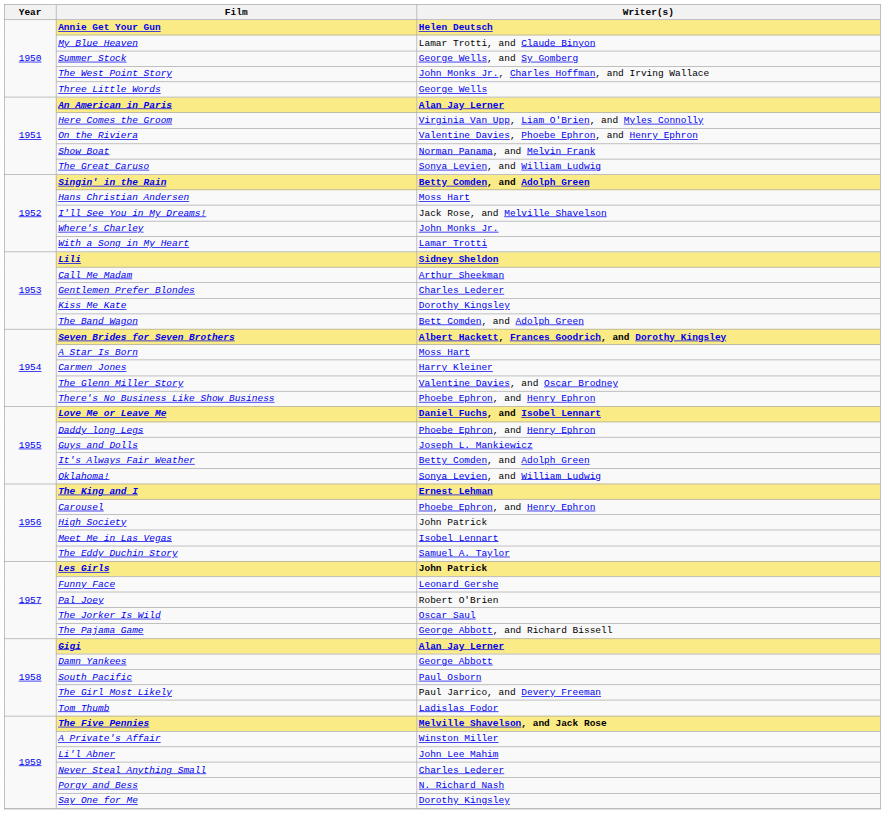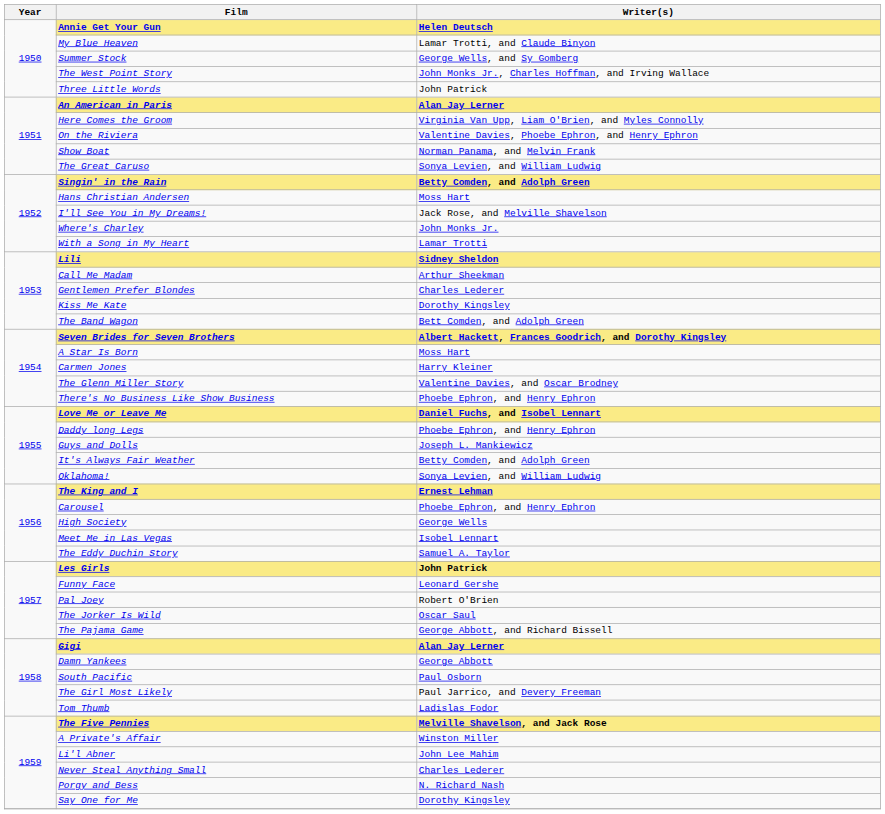 <table class="wikitable" width="95%" cellpadding="5">
 <tr>
 <th width="5%">Year</th>
 <th width="35%">Film</th>
 <th width="45%">Writer(s)</th>
 </tr>
 <tr>
 <td rowspan="5" style="text-align:center;"><a href='#'>1950</a><br></td>
 <td style="background:#FAEB86"><strong><a href='#'>Annie Get Your Gun</a></strong></td>
 <td style="background:#FAEB86"><strong><a href='#'>Helen Deutsch</a></strong></td>
 </tr>
 <tr>
 <td><em><a href='#'>My Blue Heaven</a></em></td>
 <td>Lamar Trotti, and <a href='#'>Claude Binyon</a></td>
 </tr>
 <tr>
 <td><em><a href='#'>Summer Stock</a></em></td>
 <td><a href='#'>George Wells</a>, and <a href='#'>Sy Gomberg</a></td>
 </tr>
 <tr>
 <td><em><a href='#'>The West Point Story</a></em></td>
 <td><a href='#'>John Monks Jr.</a>, <a href='#'>Charles Hoffman</a>, and Irving Wallace</td>
 </tr>
 <tr>
 <td><em><a href='#'>Three Little Words</a></em></td>
-<td><a href='#'>George Wells</a></td>
+<td>John Patrick</td>
 </tr>
 <tr>
 <td rowspan="5" style="text-align:center;"><a href='#'>1951</a><br></td>
 <td style="background:#FAEB86"><strong><em><a href='#'>An American in Paris</a></em></strong></td>
 <td style="background:#FAEB86"><strong><a href='#'>Alan Jay Lerner</a></strong></td>
 </tr>
 <tr>
 <td><em><a href='#'>Here Comes the Groom</a></em></td>
 <td><a href='#'>Virginia Van Upp</a>, <a href='#'>Liam O'Brien</a>, and <a href='#'>Myles Connolly</a></td>
 </tr>
 <tr>
 <td><em><a href='#'>On the Riviera</a></em></td>
 <td><a href='#'>Valentine Davies</a>, <a href='#'>Phoebe Ephron</a>, and <a href='#'>Henry Ephron</a></td>
 </tr>
 <tr>
 <td><em><a href='#'>Show Boat</a></em></td>
 <td><a href='#'>Norman Panama</a>, and <a href='#'>Melvin Frank</a></td>
 </tr>
 <tr>
 <td><em><a href='#'>The Great Caruso</a></em></td>
 <td><a href='#'>Sonya Levien</a>, and <a href='#'>William Ludwig</a></td>
 </tr>
 <tr>
 <td rowspan="5" style="text-align:center;"><a href='#'>1952</a><br></td>
 <td style="background:#FAEB86"><strong><em><a href='#'>Singin' in the Rain</a></em></strong></td>
 <td style="background:#FAEB86"><strong><a href='#'>Betty Comden</a>, and <a href='#'>Adolph Green</a></strong></td>
 </tr>
 <tr>
 <td><em><a href='#'>Hans Christian Andersen</a></em></td>
 <td><a href='#'>Moss Hart</a></td>
 </tr>
 <tr>
 <td><em><a href='#'>I'll See You in My Dreams!</a></em></td>
 <td>Jack Rose, and <a href='#'>Melville Shavelson</a></td>
 </tr>
 <tr>
 <td><em><a href='#'>Where's Charley</a></em></td>
 <td><a href='#'>John Monks Jr.</a></td>
 </tr>
 <tr>
 <td><em><a href='#'>With a Song in My Heart</a></em></td>
 <td><a href='#'>Lamar Trotti</a></td>
 </tr>
 <tr>
 <td rowspan="5" style="text-align:center;"><a href='#'>1953</a><br></td>
 <td style="background:#FAEB86"><strong><em><a href='#'>Lili</a></em></strong></td>
 <td style="background:#FAEB86"><strong><a href='#'>Sidney Sheldon</a></strong></td>
 </tr>
 <tr>
 <td><em><a href='#'>Call Me Madam</a></em></td>
 <td><a href='#'>Arthur Sheekman</a></td>
 </tr>
 <tr>
 <td><em><a href='#'>Gentlemen Prefer Blondes</a></em></td>
 <td><a href='#'>Charles Lederer</a></td>
 </tr>
 <tr>
 <td><em><a href='#'>Kiss Me Kate</a></em></td>
 <td><a href='#'>Dorothy Kingsley</a></td>
 </tr>
 <tr>
 <td><em><a href='#'>The Band Wagon</a></em></td>
 <td><a href='#'>Bett Comden</a>, and <a href='#'>Adolph Green</a></td>
 </tr>
 <tr>
 <td rowspan="5" style="text-align:center;"><a href='#'>1954</a><br></td>
 <td style="background:#FAEB86"><strong><em><a href='#'>Seven Brides for Seven Brothers</a></em></strong></td>
 <td style="background:#FAEB86"><strong><a href='#'>Albert Hackett</a>, <a href='#'>Frances Goodrich</a>, and <a href='#'>Dorothy Kingsley</a></strong></td>
 </tr>
 <tr>
 <td><em><a href='#'>A Star Is Born</a></em></td>
 <td><a href='#'>Moss Hart</a></td>
 </tr>
 <tr>
 <td><em><a href='#'>Carmen Jones</a></em></td>
 <td><a href='#'>Harry Kleiner</a></td>
 </tr>
 <tr>
 <td><em><a href='#'>The Glenn Miller Story</a></em></td>
 <td><a href='#'>Valentine Davies</a>, and <a href='#'>Oscar Brodney</a></td>
 </tr>
 <tr>
 <td><em><a href='#'>There's No Business Like Show Business</a></em></td>
 <td><a href='#'>Phoebe Ephron</a>, and <a href='#'>Henry Ephron</a></td>
 </tr>
 <tr>
 <td rowspan="5" style="text-align:center;"><a href='#'>1955</a><br></td>
 <td style="background:#FAEB86"><strong><em><a href='#'>Love Me or Leave Me</a></em></strong></td>
 <td style="background:#FAEB86"><strong><a href='#'>Daniel Fuchs</a>, and <a href='#'>Isobel Lennart</a></strong></td>
 </tr>
 <tr>
 <td><em><a href='#'>Daddy long Legs</a></em></td>
 <td><a href='#'>Phoebe Ephron</a>, and <a href='#'>Henry Ephron</a></td>
 </tr>
 <tr>
 <td><em><a href='#'>Guys and Dolls</a></em></td>
 <td><a href='#'>Joseph L. Mankiewicz</a></td>
 </tr>
 <tr>
 <td><em><a href='#'>It's Always Fair Weather</a></em></td>
 <td><a href='#'>Betty Comden</a>, and <a href='#'>Adolph Green</a></td>
 </tr>
 <tr>
 <td><em><a href='#'>Oklahoma!</a></em></td>
 <td><a href='#'>Sonya Levien</a>, and <a href='#'>William Ludwig</a></td>
 </tr>
 <tr>
 <td rowspan="5" style="text-align:center;"><a href='#'>1956</a><br></td>
 <td style="background:#FAEB86"><strong><em><a href='#'>The King and I</a></em></strong></td>
 <td style="background:#FAEB86"><strong><a href='#'>Ernest Lehman</a></strong></td>
 </tr>
 <tr>
 <td><em><a href='#'>Carousel</a></em></td>
 <td><a href='#'>Phoebe Ephron</a>, and <a href='#'>Henry Ephron</a></td>
 </tr>
 <tr>
 <td><em><a href='#'>High Society</a></em></td>
-<td>John Patrick</td>
+<td><a href='#'>George Wells</a></td>
 </tr>
 <tr>
 <td><em><a href='#'>Meet Me in Las Vegas</a></em></td>
 <td><a href='#'>Isobel Lennart</a></td>
 </tr>
 <tr>
 <td><em><a href='#'>The Eddy Duchin Story</a></em></td>
 <td><a href='#'>Samuel A. Taylor</a></td>
 </tr>
 <tr>
 <td rowspan="5" style="text-align:center;"><a href='#'>1957</a><br></td>
 <td style="background:#FAEB86"><strong><em><a href='#'>Les Girls</a></em></strong></td>
 <td style="background:#FAEB86"><strong>John Patrick</strong></td>
 </tr>
 <tr>
 <td><em><a href='#'>Funny Face</a></em></td>
 <td><a href='#'>Leonard Gershe</a></td>
 </tr>
 <tr>
 <td><em><a href='#'>Pal Joey</a></em></td>
 <td>Robert O'Brien</td>
 </tr>
 <tr>
 <td><em><a href='#'>The Jorker Is Wild</a></em></td>
 <td><a href='#'>Oscar Saul</a></td>
 </tr>
 <tr>
 <td><em><a href='#'>The Pajama Game</a></em></td>
 <td><a href='#'>George Abbott</a>, and Richard Bissell</td>
 </tr>
 <tr>
 <td rowspan="5" style="text-align:center;"><a href='#'>1958</a><br></td>
 <td style="background:#FAEB86"><strong><em><a href='#'>Gigi</a></em></strong></td>
 <td style="background:#FAEB86"><strong><a href='#'>Alan Jay Lerner</a></strong></td>
 </tr>
 <tr>
 <td><em><a href='#'>Damn Yankees</a></em></td>
 <td><a href='#'>George Abbott</a></td>
 </tr>
 <tr>
 <td><em><a href='#'>South Pacific</a></em></td>
 <td><a href='#'>Paul Osborn</a></td>
 </tr>
 <tr>
 <td><em><a href='#'>The Girl Most Likely</a></em></td>
 <td>Paul Jarrico, and <a href='#'>Devery Freeman</a></td>
 </tr>
 <tr>
 <td><em><a href='#'>Tom Thumb</a></em></td>
 <td><a href='#'>Ladislas Fodor</a></td>
 </tr>
 <tr>
 <td rowspan="6" style="text-align:center;"><a href='#'>1959</a><br></td>
 <td style="background:#FAEB86"><strong><em><a href='#'>The Five Pennies</a></em></strong></td>
 <td style="background:#FAEB86"><strong><a href='#'>Melville Shavelson</a>, and Jack Rose</strong></td>
 </tr>
 <tr>
 <td><em><a href='#'>A Private's Affair</a></em></td>
 <td><a href='#'>Winston Miller</a></td>
 </tr>
 <tr>
 <td><em><a href='#'>Li'l Abner</a></em></td>
 <td><a href='#'>John Lee Mahim</a></td>
 </tr>
 <tr>
 <td><em><a href='#'>Never Steal Anything Small</a></em></td>
 <td><a href='#'>Charles Lederer</a></td>
 </tr>
 <tr>
 <td><em><a href='#'>Porgy and Bess</a></em></td>
 <td><a href='#'>N. Richard Nash</a></td>
 </tr>
 <tr>
 <td><em><a href='#'>Say One for Me</a></em></td>
 <td><a href='#'>Dorothy Kingsley</a></td>
 </tr>
 <tr>
 </tr>
 </table>
